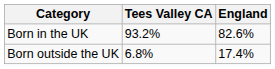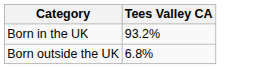 <table class="wikitable sortable">
 <tr>
 <th>Category</th>
 <th>Tees Valley CA</th>
-<th>England</th>
 </tr>
 <tr>
 <td>Born in the UK</td>
 <td>93.2%</td>
-<td>82.6%</td>
 </tr>
 <tr>
 <td>Born outside the UK</td>
 <td>6.8%</td>
-<td>17.4%</td>
 </tr>
 </table>
